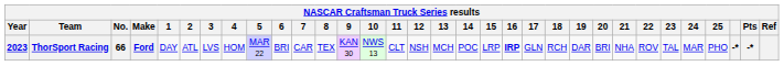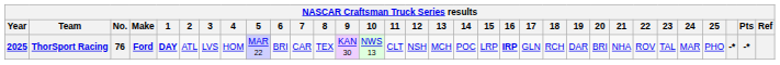 <table class="wikitable" style="text-align:center; font-size:75%">
 <tr>
 <th colspan=32><a href='#'>NASCAR Craftsman Truck Series</a> results</th>
 </tr>
 <tr>
 <th>Year</th>
 <th>Team</th>
 <th>No.</th>
 <th>Make</th>
 <th>1</th>
 <th>2</th>
 <th>3</th>
 <th>4</th>
 <th>5</th>
 <th>6</th>
 <th>7</th>
 <th>8</th>
 <th>9</th>
 <th>10</th>
 <th>11</th>
 <th>12</th>
 <th>13</th>
 <th>14</th>
 <th>15</th>
 <th>16</th>
 <th>17</th>
 <th>18</th>
 <th>19</th>
 <th>20</th>
 <th>21</th>
 <th>22</th>
 <th>23</th>
 <th>24</th>
 <th>25</th>
 <th></th>
 <th>Pts</th>
 <th>Ref</th>
 </tr>
 <tr>
-<th><a href='#'>2023</a></th>
+<th><a href='#'>2025</a></th>
 <th><a href='#'>ThorSport Racing</a></th>
-<th>66</th>
+<th>76</th>
 <th><a href='#'>Ford</a></th>
-<td><a href='#'>DAY</a></td>
+<td><strong><a href='#'>DAY</a></strong></td>
 <td><a href='#'>ATL</a></td>
 <td><a href='#'>LVS</a></td>
 <td><a href='#'>HOM</a></td>
 <td style="background:#CFCFFF;"><a href='#'>MAR</a><br><small>22</small></td>
 <td><a href='#'>BRI</a></td>
 <td><a href='#'>CAR</a></td>
 <td><a href='#'>TEX</a></td>
 <td style="background:#EFCFFF;"><a href='#'>KAN</a><br><small>30</small></td>
 <td style="background:#DFFFDF;"><a href='#'>NWS</a><br><small>13</small></td>
 <td><a href='#'>CLT</a></td>
 <td><a href='#'>NSH</a></td>
 <td><a href='#'>MCH</a></td>
 <td><a href='#'>POC</a></td>
 <td><a href='#'>LRP</a></td>
 <td><strong><a href='#'>IRP</a></strong></td>
 <td><a href='#'>GLN</a></td>
 <td><a href='#'>RCH</a></td>
 <td><a href='#'>DAR</a></td>
 <td><a href='#'>BRI</a></td>
 <td><a href='#'>NHA</a></td>
 <td><a href='#'>ROV</a></td>
 <td><a href='#'>TAL</a></td>
 <td><a href='#'>MAR</a></td>
 <td><a href='#'>PHO</a></td>
 <th>-*</th>
 <th>-*</th>
 <th></th>
 </tr>
 </table>
